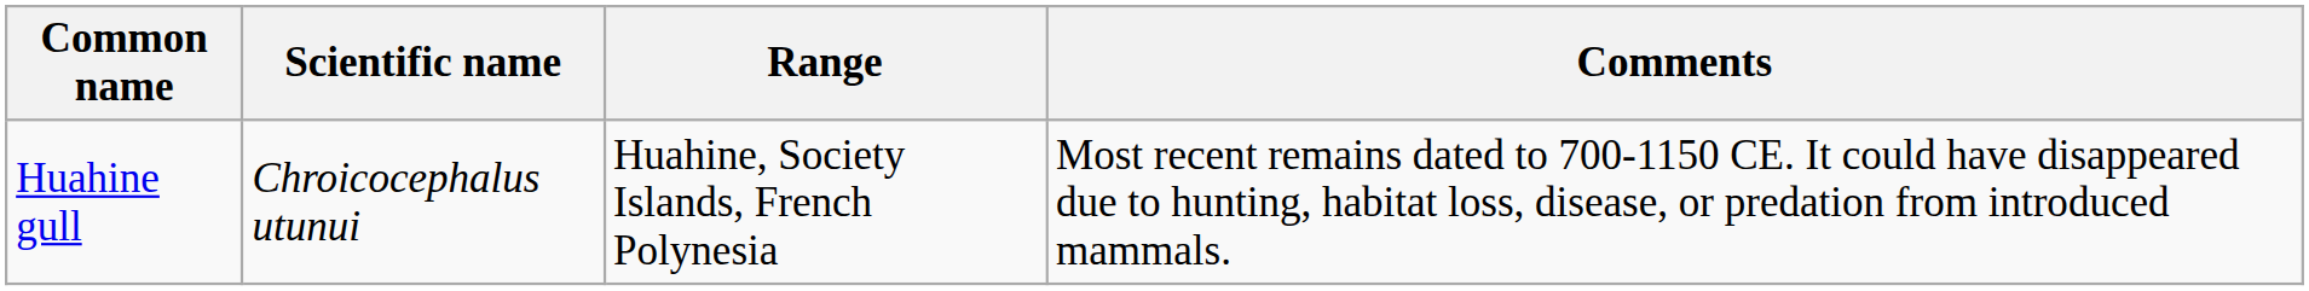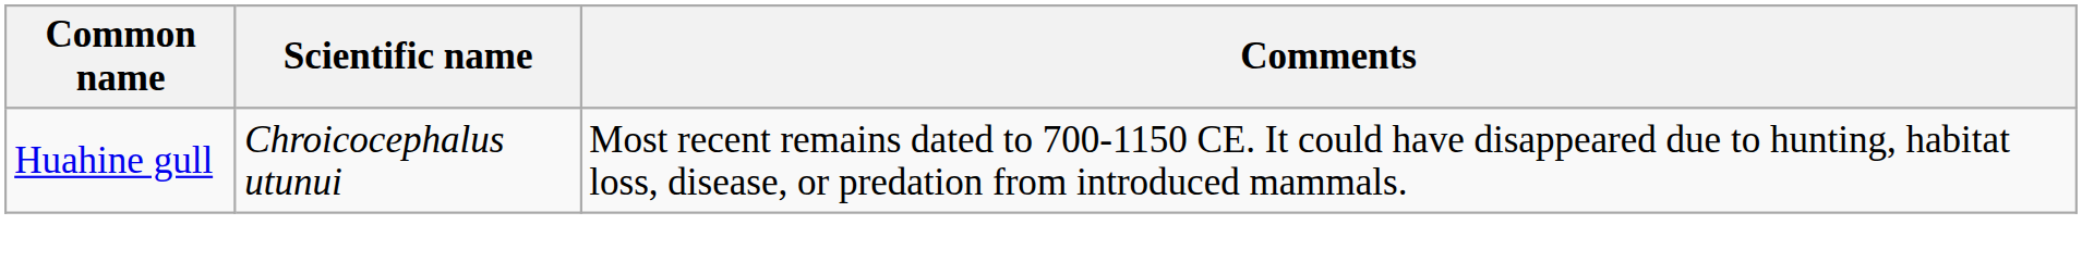 <table class="wikitable">
 <tr>
 <th>Common name</th>
 <th>Scientific name</th>
-<th>Range</th>
 <th class="unsortable">Comments</th>
 </tr>
 <tr>
 <td><a href='#'>Huahine gull</a></td>
 <td><em>Chroicocephalus utunui</em></td>
-<td>Huahine, Society Islands, French Polynesia</td>
 <td>Most recent remains dated to 700-1150 CE. It could have disappeared due to hunting, habitat loss, disease, or predation from introduced mammals.</td>
 </tr>
 </table>
